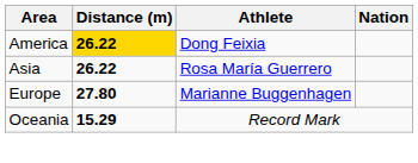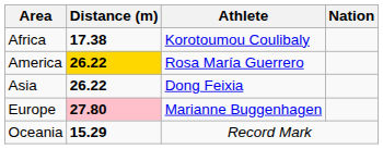 <table class="wikitable">
 <tr>
 <th>Area</th>
 <th>Distance (m)</th>
 <th>Athlete</th>
 <th>Nation</th>
 </tr>
 <tr>
+<td>Africa</td>
+<td><strong>17.38</strong></td>
+<td><a href='#'>Korotoumou Coulibaly</a></td>
+<td></td>
+</tr>
+<tr>
 <td>America</td>
 <td style="background: gold;"><strong>26.22</strong></td>
-<td><a href='#'>Dong Feixia</a></td>
+<td><a href='#'>Rosa María Guerrero</a></td>
 <td></td>
 </tr>
 <tr>
 <td>Asia</td>
 <td><strong>26.22</strong></td>
-<td><a href='#'>Rosa María Guerrero</a></td>
+<td><a href='#'>Dong Feixia</a></td>
 <td></td>
 </tr>
 <tr>
 <td>Europe</td>
-<td><strong>27.80</strong> </td>
+<td style="background: pink;"><strong>27.80</strong> </td>
 <td><a href='#'>Marianne Buggenhagen</a></td>
 <td></td>
 </tr>
 <tr>
 <td>Oceania</td>
 <td><strong>15.29</strong></td>
 <td colspan="2" align="center"><em>Record Mark</em></td>
 </tr>
 </table>
